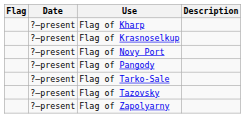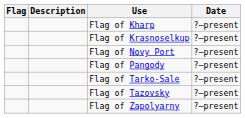 <table class="wikitable">
 <tr>
 <th><strong>Flag</strong></th>
+<th><strong>Description</strong></th>
+<th>Use</th>
 <th><strong>Date</strong></th>
-<th>Use</th>
-<th><strong>Description</strong></th>
 </tr>
 <tr>
 <td></td>
+<td></td>
+<td>Flag of <a href='#'>Kharp</a></td>
 <td>?–present</td>
-<td>Flag of <a href='#'>Kharp</a></td>
-<td></td>
 </tr>
 <tr>
 <td></td>
+<td></td>
+<td>Flag of <a href='#'>Krasnoselkup</a></td>
 <td>?–present</td>
-<td>Flag of <a href='#'>Krasnoselkup</a></td>
-<td></td>
 </tr>
 <tr>
 <td></td>
+<td></td>
+<td>Flag of <a href='#'>Novy Port</a></td>
 <td>?–present</td>
-<td>Flag of <a href='#'>Novy Port</a></td>
-<td></td>
 </tr>
 <tr>
 <td></td>
+<td></td>
+<td>Flag of <a href='#'>Pangody</a></td>
 <td>?–present</td>
-<td>Flag of <a href='#'>Pangody</a></td>
-<td></td>
 </tr>
 <tr>
 <td></td>
+<td></td>
+<td>Flag of <a href='#'>Tarko-Sale</a></td>
 <td>?–present</td>
-<td>Flag of <a href='#'>Tarko-Sale</a></td>
-<td></td>
 </tr>
 <tr>
 <td></td>
+<td></td>
+<td>Flag of <a href='#'>Tazovsky</a></td>
 <td>?–present</td>
-<td>Flag of <a href='#'>Tazovsky</a></td>
-<td></td>
 </tr>
 <tr>
 <td></td>
+<td></td>
+<td>Flag of <a href='#'>Zapolyarny</a></td>
 <td>?–present</td>
-<td>Flag of <a href='#'>Zapolyarny</a></td>
-<td></td>
 </tr>
 </table>
